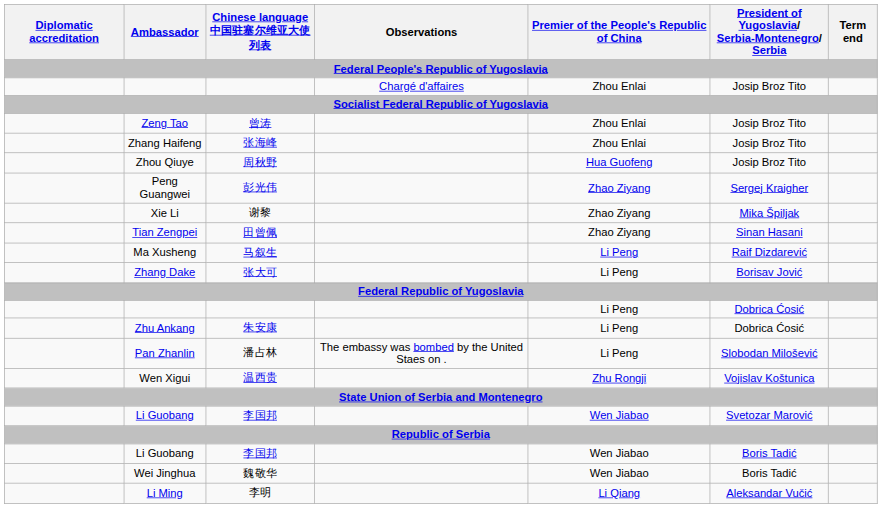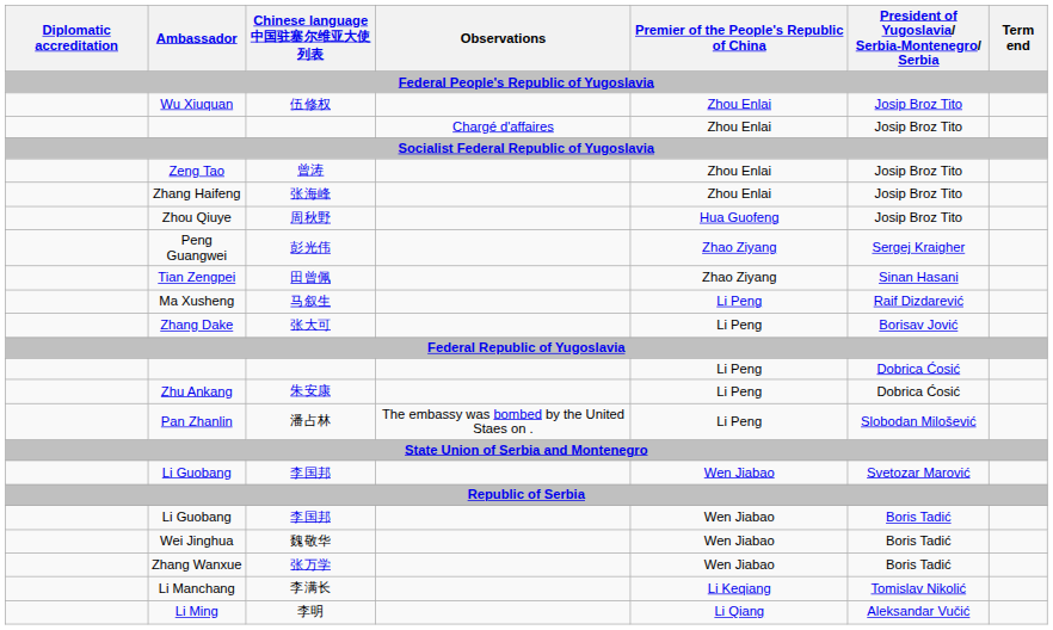 <table class="wikitable sortable" style="text-align:center;">
 <tr>
 <th><a href='#'>Diplomatic accreditation</a></th>
 <th><a href='#'>Ambassador</a></th>
 <th><a href='#'>Chinese language</a><br><a href='#'>中国驻塞尔维亚大使列表</a></th>
 <th>Observations</th>
 <th><a href='#'>Premier of the People's Republic of China</a></th>
 <th><a href='#'>President of Yugoslavia</a>/<br><a href='#'>Serbia-Montenegro</a>/<br><a href='#'>Serbia</a></th>
 <th>Term end</th>
 </tr>
 <tr>
 <td colspan="7" style="background: silver;"><strong><a href='#'>Federal People's Republic of Yugoslavia</a></strong></td>
+</tr>
+<tr>
+<td></td>
+<td><a href='#'>Wu Xiuquan</a></td>
+<td><a href='#'>伍修权</a></td>
+<td></td>
+<td><a href='#'>Zhou Enlai</a></td>
+<td><a href='#'>Josip Broz Tito</a></td>
+<td></td>
 </tr>
 <tr>
 <td></td>
 <td></td>
 <td></td>
 <td><a href='#'>Chargé d'affaires</a></td>
 <td>Zhou Enlai</td>
 <td>Josip Broz Tito</td>
 <td></td>
 </tr>
 <tr>
 <td colspan="7" style="background: silver;"><strong><a href='#'>Socialist Federal Republic of Yugoslavia</a></strong></td>
 </tr>
 <tr>
 <td></td>
 <td><a href='#'>Zeng Tao</a></td>
 <td><a href='#'>曾涛</a></td>
 <td></td>
 <td>Zhou Enlai</td>
 <td>Josip Broz Tito</td>
 <td></td>
 </tr>
 <tr>
 <td></td>
 <td>Zhang Haifeng</td>
 <td><a href='#'>张海峰</a></td>
 <td></td>
 <td>Zhou Enlai</td>
 <td>Josip Broz Tito</td>
 <td></td>
 </tr>
 <tr>
 <td></td>
 <td>Zhou Qiuye</td>
 <td><a href='#'>周秋野</a></td>
 <td></td>
 <td><a href='#'>Hua Guofeng</a></td>
 <td>Josip Broz Tito</td>
 <td></td>
 </tr>
 <tr>
 <td></td>
 <td>Peng Guangwei</td>
 <td><a href='#'>彭光伟</a></td>
 <td></td>
 <td><a href='#'>Zhao Ziyang</a></td>
 <td><a href='#'>Sergej Kraigher</a></td>
-<td></td>
-</tr>
-<tr>
-<td></td>
-<td>Xie Li</td>
-<td>谢黎</td>
-<td></td>
-<td>Zhao Ziyang</td>
-<td><a href='#'>Mika Špiljak</a></td>
 <td></td>
 </tr>
 <tr>
 <td></td>
 <td><a href='#'>Tian Zengpei</a></td>
 <td><a href='#'>田曾佩</a></td>
 <td></td>
 <td>Zhao Ziyang</td>
 <td><a href='#'>Sinan Hasani</a></td>
 <td></td>
 </tr>
 <tr>
 <td></td>
 <td>Ma Xusheng</td>
 <td><a href='#'>马叙生</a></td>
 <td></td>
 <td><a href='#'>Li Peng</a></td>
 <td><a href='#'>Raif Dizdarević</a></td>
 <td></td>
 </tr>
 <tr>
 <td></td>
 <td><a href='#'>Zhang Dake</a></td>
 <td><a href='#'>张大可</a></td>
 <td></td>
 <td>Li Peng</td>
 <td><a href='#'>Borisav Jović</a></td>
 <td></td>
 </tr>
 <tr>
 <td colspan="7" style="background: silver;"><strong><a href='#'>Federal Republic of Yugoslavia</a></strong></td>
 </tr>
 <tr>
 <td></td>
 <td></td>
 <td></td>
 <td></td>
 <td>Li Peng</td>
 <td><a href='#'>Dobrica Ćosić</a></td>
 <td></td>
 </tr>
 <tr>
 <td></td>
 <td><a href='#'>Zhu Ankang</a></td>
 <td><a href='#'>朱安康</a></td>
 <td></td>
 <td>Li Peng</td>
 <td>Dobrica Ćosić</td>
 <td></td>
 </tr>
 <tr>
 <td></td>
 <td><a href='#'>Pan Zhanlin</a></td>
 <td>潘占林</td>
 <td>The embassy was <a href='#'>bombed</a> by the United Staes on .</td>
 <td>Li Peng</td>
 <td><a href='#'>Slobodan Milošević</a></td>
 <td></td>
 </tr>
 <tr>
-<td></td>
-<td>Wen Xigui</td>
-<td><a href='#'>温西贵</a></td>
-<td></td>
-<td><a href='#'>Zhu Rongji</a></td>
-<td><a href='#'>Vojislav Koštunica</a></td>
-<td></td>
-</tr>
-<tr>
 <td colspan="7" style="background: silver;"><strong><a href='#'>State Union of Serbia and Montenegro</a></strong></td>
 </tr>
 <tr>
 <td></td>
 <td><a href='#'>Li Guobang</a></td>
 <td><a href='#'>李国邦</a></td>
 <td></td>
 <td><a href='#'>Wen Jiabao</a></td>
 <td><a href='#'>Svetozar Marović</a></td>
 <td></td>
 </tr>
 <tr>
 <td colspan="7" style="background: silver;"><strong><a href='#'>Republic of Serbia</a></strong></td>
 </tr>
 <tr>
 <td></td>
 <td>Li Guobang</td>
 <td><a href='#'>李国邦</a></td>
 <td></td>
 <td>Wen Jiabao</td>
 <td><a href='#'>Boris Tadić</a></td>
 <td></td>
 </tr>
 <tr>
 <td></td>
 <td>Wei Jinghua</td>
 <td>魏敬华</td>
 <td></td>
 <td>Wen Jiabao</td>
 <td>Boris Tadić</td>
 <td></td>
 </tr>
 <tr>
 <td></td>
+<td>Zhang Wanxue</td>
+<td><a href='#'>张万学</a></td>
+<td></td>
+<td>Wen Jiabao</td>
+<td>Boris Tadić</td>
+<td></td>
+</tr>
+<tr>
+<td></td>
+<td>Li Manchang</td>
+<td>李满长</td>
+<td></td>
+<td><a href='#'>Li Keqiang</a></td>
+<td><a href='#'>Tomislav Nikolić</a></td>
+<td></td>
+</tr>
+<tr>
+<td></td>
 <td><a href='#'>Li Ming</a></td>
 <td>李明</td>
 <td></td>
 <td><a href='#'>Li Qiang</a></td>
 <td><a href='#'>Aleksandar Vučić</a></td>
 <td></td>
 </tr>
 </table>
